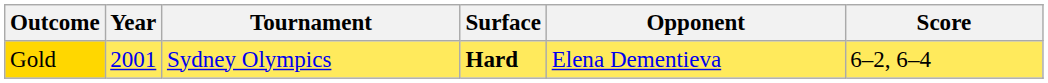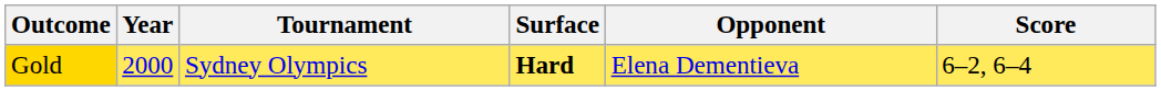 <table class="sortable wikitable">
 <tr>
 <th>Outcome</th>
 <th>Year</th>
 <th width=200>Tournament</th>
 <th>Surface</th>
 <th width=200>Opponent</th>
 <th width=130>Score</th>
 </tr>
 <tr bgcolor=ffea5c>
 <td bgcolor=gold>Gold</td>
-<td><a href='#'>2001</a></td>
+<td><a href='#'>2000</a></td>
 <td><a href='#'>Sydney Olympics</a></td>
 <td><strong>Hard</strong></td>
 <td> <a href='#'>Elena Dementieva</a></td>
 <td>6–2, 6–4</td>
 </tr>
 </table>
